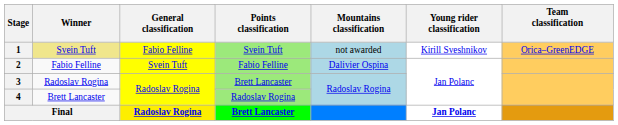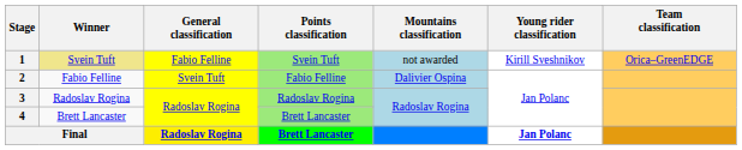 <table class="wikitable" style="text-align: center; font-size:smaller;">
 <tr>
 <th style="width:1%;">Stage</th>
 <th style="width:11%;">Winner</th>
 <th style="width:12%;">General<br>classification<br></th>
 <th style="width:12%;">Points<br>classification<br></th>
 <th style="width:12%;">Mountains<br>classification<br></th>
 <th style="width:12%;">Young rider<br>classification<br></th>
 <th style="width:14%;">Team<br>classification<br><br></th>
 </tr>
 <tr>
 <th>1</th>
 <td style="background: khaki;"><a href='#'>Svein Tuft</a></td>
 <td style="background:yellow;"><a href='#'>Fabio Felline</a></td>
 <td style="background:#9CE97B;"><a href='#'>Svein Tuft</a></td>
 <td style="background:lightblue;">not awarded</td>
 <td style="background:white;"><a href='#'>Kirill Sveshnikov</a></td>
 <td style="background:#FFCD5F;"><a href='#'>Orica–GreenEDGE</a></td>
 </tr>
 <tr>
 <th>2</th>
 <td><a href='#'>Fabio Felline</a></td>
 <td style="background:yellow;"><a href='#'>Svein Tuft</a></td>
 <td style="background:#9CE97B;"><a href='#'>Fabio Felline</a></td>
 <td style="background:lightblue;"><a href='#'>Dalivier Ospina</a></td>
 <td style="background:white;" rowspan=3><a href='#'>Jan Polanc</a></td>
 <td style="background:#FFCD5F;"></td>
 </tr>
 <tr>
 <th>3</th>
 <td><a href='#'>Radoslav Rogina</a></td>
 <td style="background:yellow;" rowspan=2><a href='#'>Radoslav Rogina</a></td>
-<td style="background:#9CE97B;"><a href='#'>Brett Lancaster</a></td>
+<td style="background:#9CE97B;"><a href='#'>Radoslav Rogina</a></td>
 <td style="background:lightblue;" rowspan=2><a href='#'>Radoslav Rogina</a></td>
 <td style="background:#FFCD5F;" rowspan=2></td>
 </tr>
 <tr>
 <th>4</th>
 <td><a href='#'>Brett Lancaster</a></td>
-<td style="background:#9CE97B;"><a href='#'>Radoslav Rogina</a></td>
+<td style="background:#9CE97B;"><a href='#'>Brett Lancaster</a></td>
 </tr>
 <tr>
 <th colspan="2"><strong>Final</strong></th>
 <th style="background:#FDEE00;"><a href='#'>Radoslav Rogina</a></th>
 <th style="background:#00FF00;"><a href='#'>Brett Lancaster</a></th>
 <th style="background:#007FFF;"></th>
 <th style="background:white;"><a href='#'>Jan Polanc</a></th>
 <th style="background:#E49B0F;"></th>
 </tr>
 </table>
